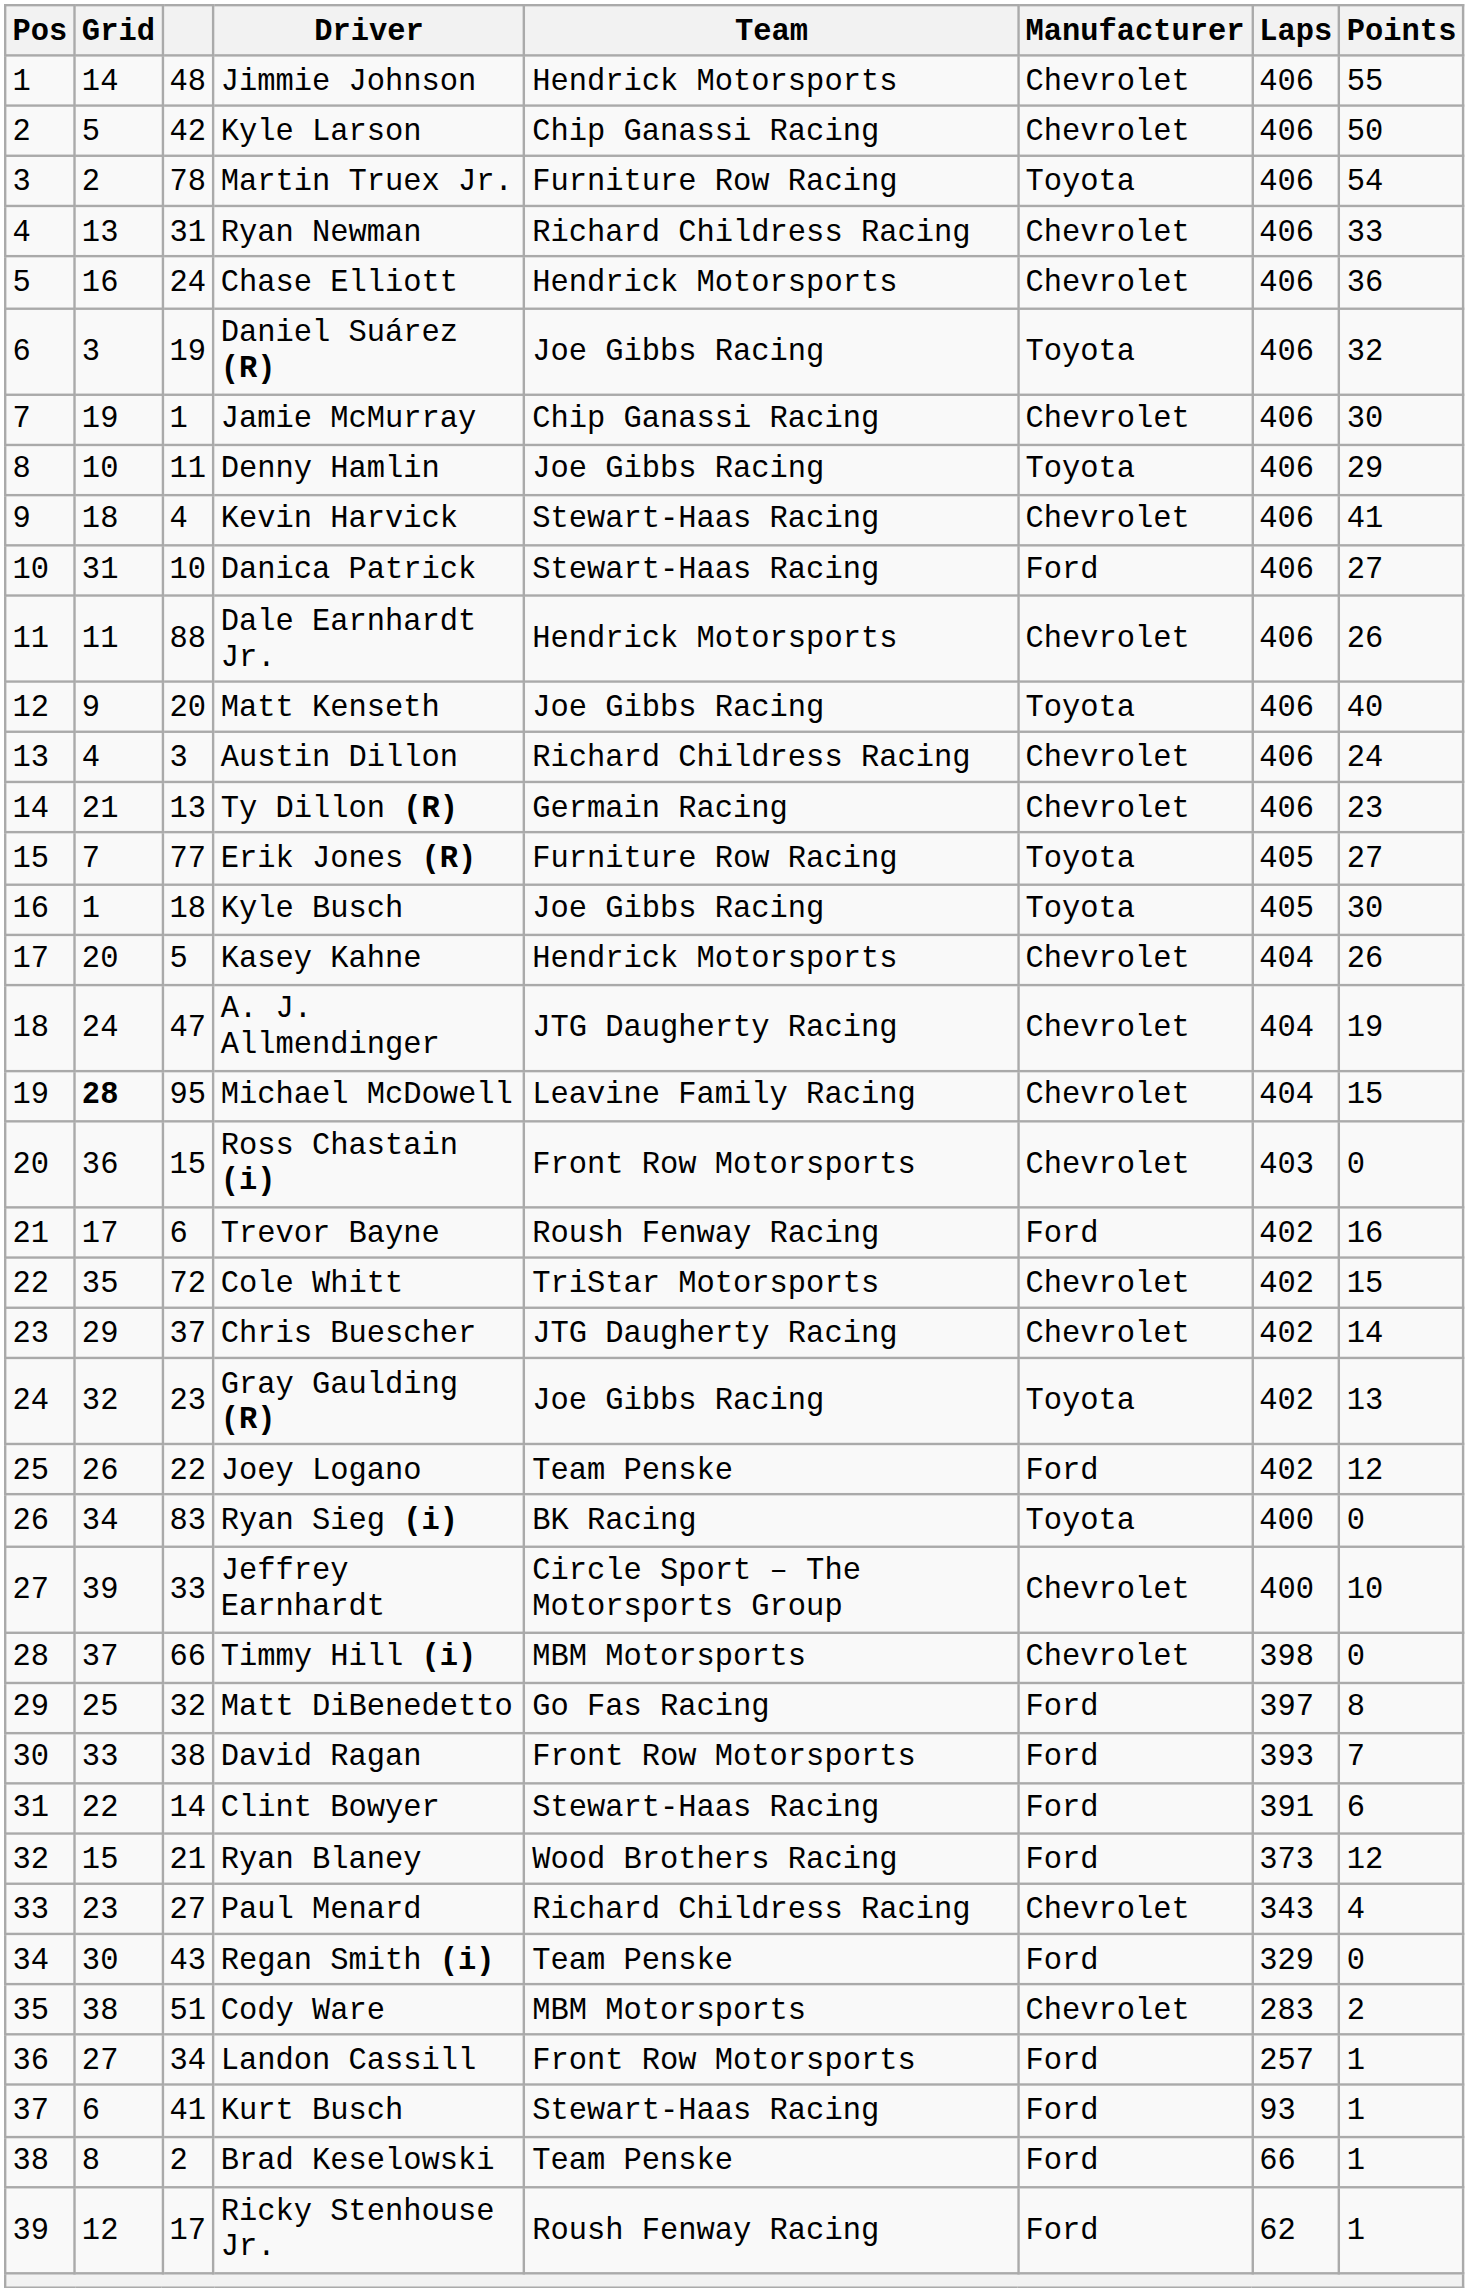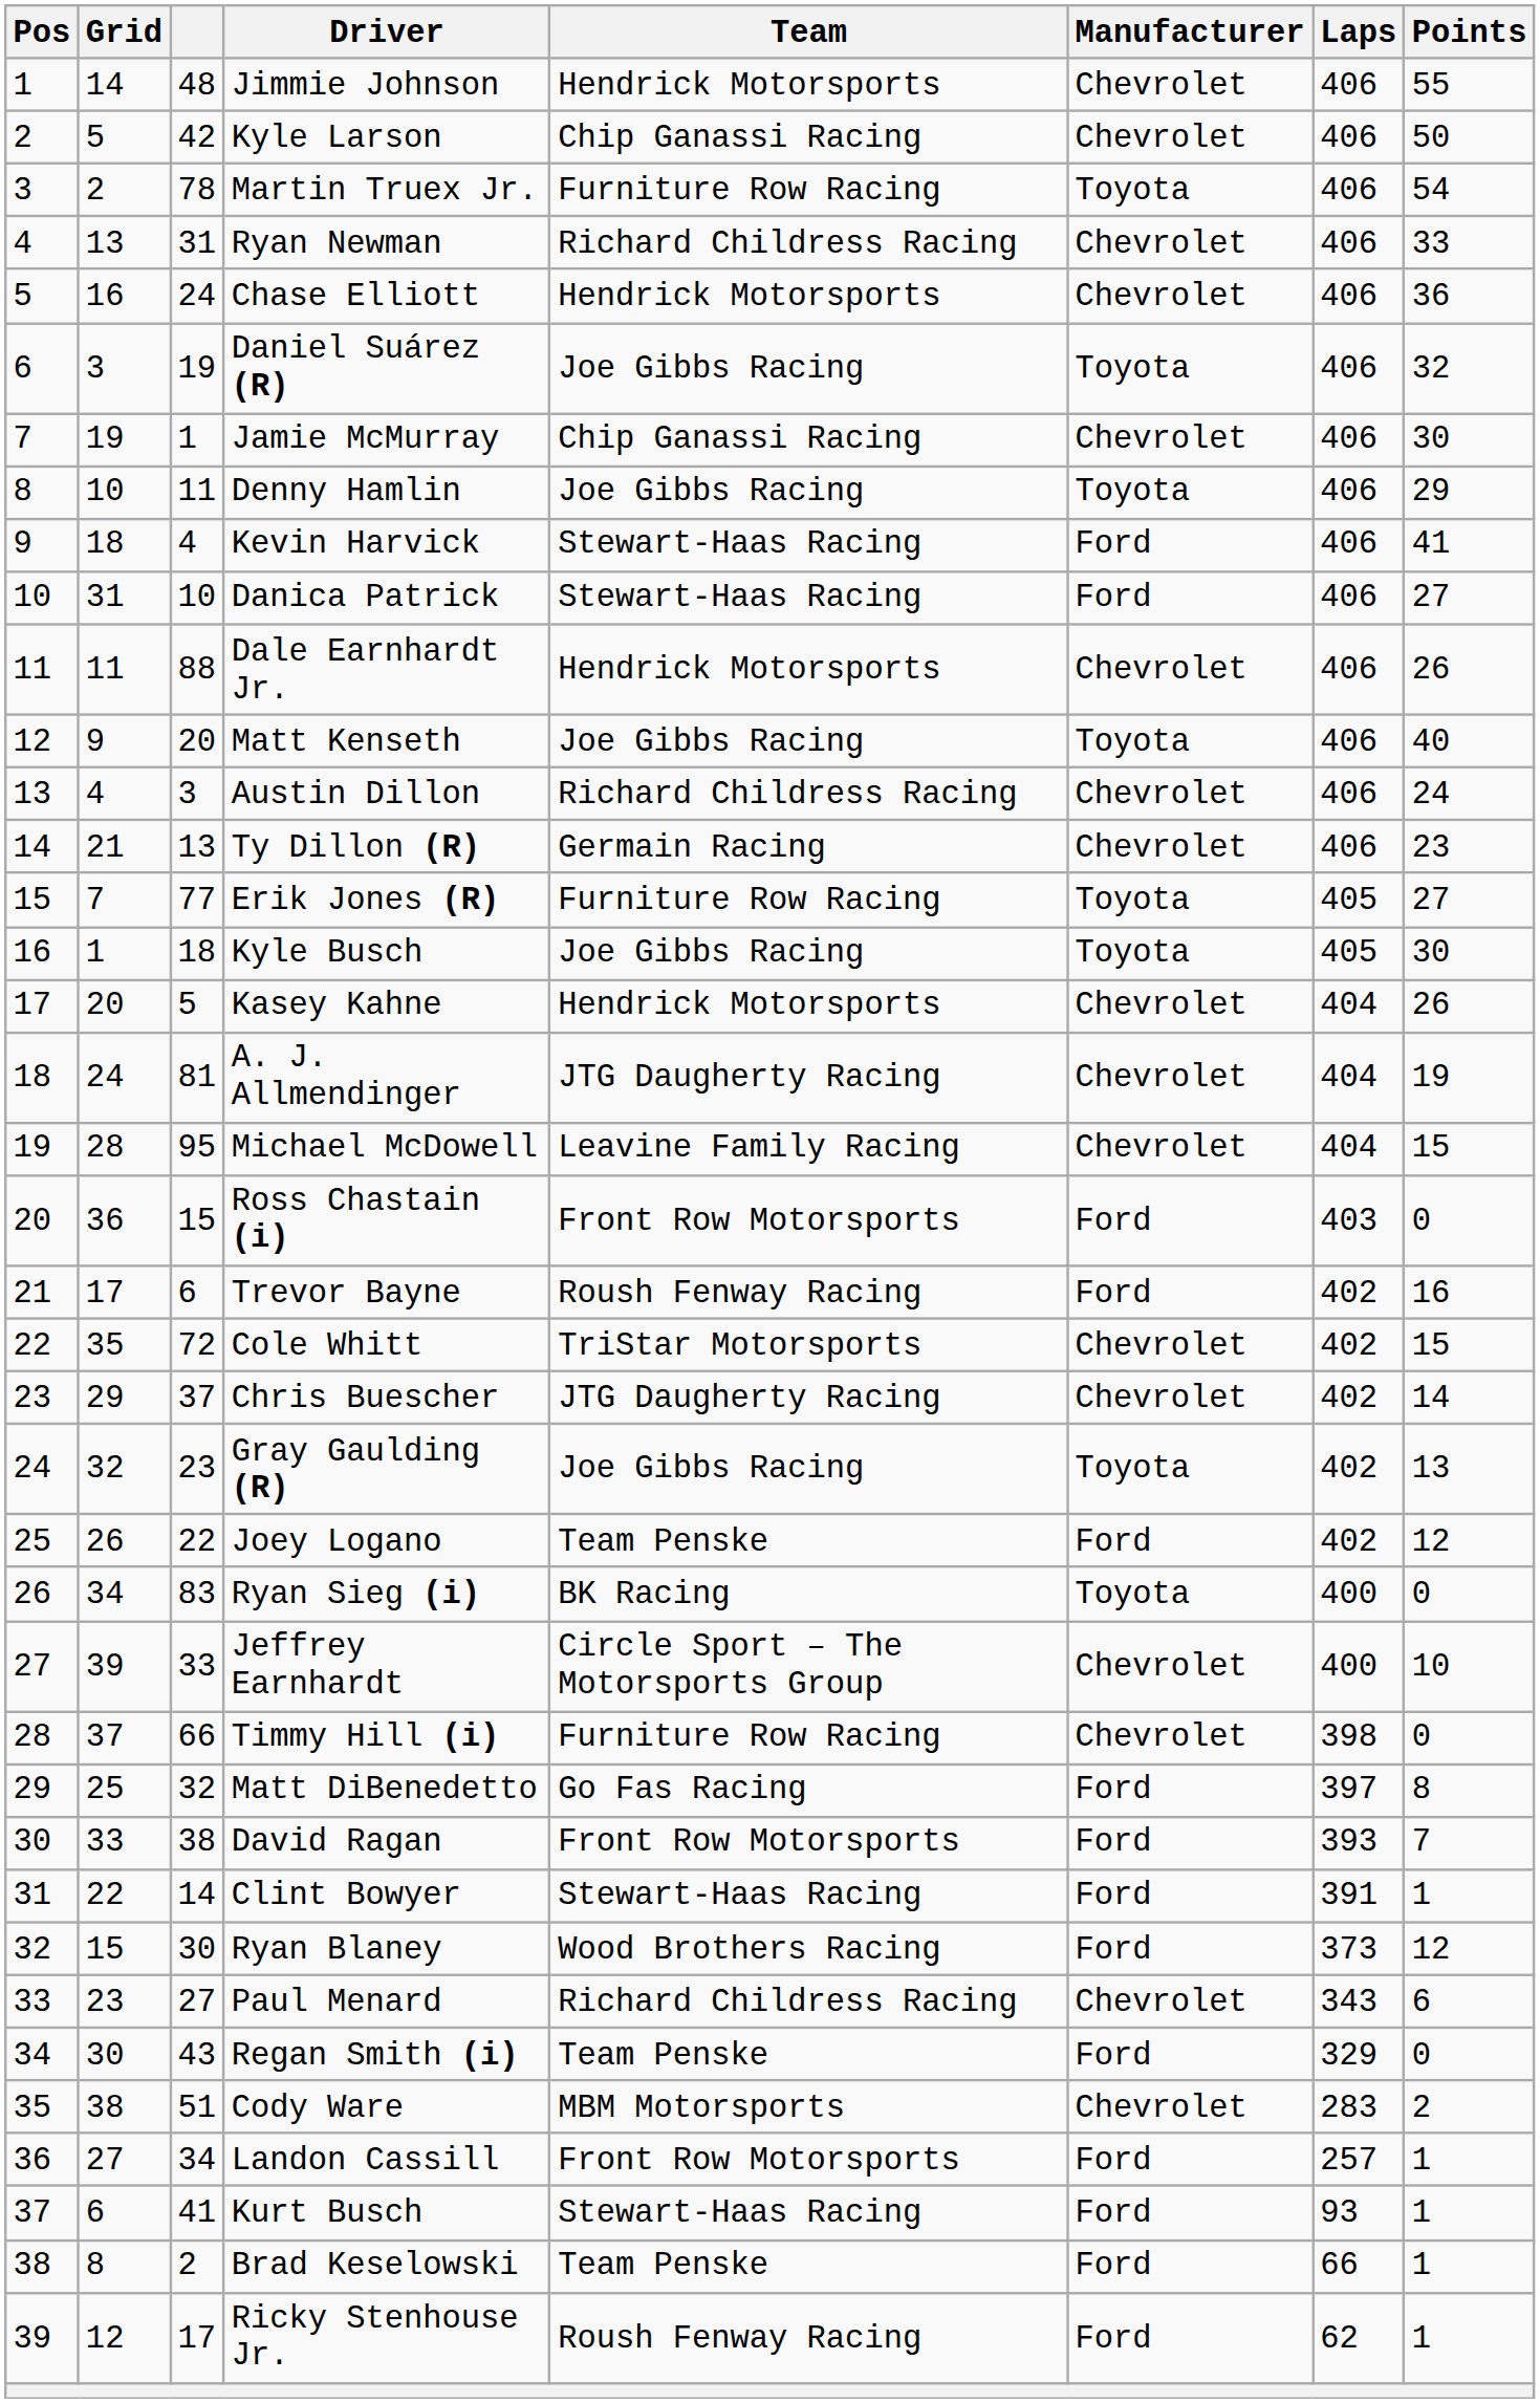 <table class="wikitable" style="font-size:98%">
 <tr>
 <th>Pos</th>
 <th>Grid</th>
 <th></th>
 <th>Driver</th>
 <th>Team</th>
 <th>Manufacturer</th>
 <th>Laps</th>
 <th>Points</th>
 </tr>
 <tr>
 <td>1</td>
 <td>14</td>
 <td>48</td>
 <td>Jimmie Johnson</td>
 <td>Hendrick Motorsports</td>
 <td>Chevrolet</td>
 <td>406</td>
 <td>55</td>
 </tr>
 <tr>
 <td>2</td>
 <td>5</td>
 <td>42</td>
 <td>Kyle Larson</td>
 <td>Chip Ganassi Racing</td>
 <td>Chevrolet</td>
 <td>406</td>
 <td>50</td>
 </tr>
 <tr>
 <td>3</td>
 <td>2</td>
 <td>78</td>
 <td>Martin Truex Jr.</td>
 <td>Furniture Row Racing</td>
 <td>Toyota</td>
 <td>406</td>
 <td>54</td>
 </tr>
 <tr>
 <td>4</td>
 <td>13</td>
 <td>31</td>
 <td>Ryan Newman</td>
 <td>Richard Childress Racing</td>
 <td>Chevrolet</td>
 <td>406</td>
 <td>33</td>
 </tr>
 <tr>
 <td>5</td>
 <td>16</td>
 <td>24</td>
 <td>Chase Elliott</td>
 <td>Hendrick Motorsports</td>
 <td>Chevrolet</td>
 <td>406</td>
 <td>36</td>
 </tr>
 <tr>
 <td>6</td>
 <td>3</td>
 <td>19</td>
 <td>Daniel Suárez <strong>(R)</strong></td>
 <td>Joe Gibbs Racing</td>
 <td>Toyota</td>
 <td>406</td>
 <td>32</td>
 </tr>
 <tr>
 <td>7</td>
 <td>19</td>
 <td>1</td>
 <td>Jamie McMurray</td>
 <td>Chip Ganassi Racing</td>
 <td>Chevrolet</td>
 <td>406</td>
 <td>30</td>
 </tr>
 <tr>
 <td>8</td>
 <td>10</td>
 <td>11</td>
 <td>Denny Hamlin</td>
 <td>Joe Gibbs Racing</td>
 <td>Toyota</td>
 <td>406</td>
 <td>29</td>
 </tr>
 <tr>
 <td>9</td>
 <td>18</td>
 <td>4</td>
 <td>Kevin Harvick</td>
 <td>Stewart-Haas Racing</td>
-<td>Chevrolet</td>
+<td>Ford</td>
 <td>406</td>
 <td>41</td>
 </tr>
 <tr>
 <td>10</td>
 <td>31</td>
 <td>10</td>
 <td>Danica Patrick</td>
 <td>Stewart-Haas Racing</td>
 <td>Ford</td>
 <td>406</td>
 <td>27</td>
 </tr>
 <tr>
 <td>11</td>
 <td>11</td>
 <td>88</td>
 <td>Dale Earnhardt Jr.</td>
 <td>Hendrick Motorsports</td>
 <td>Chevrolet</td>
 <td>406</td>
 <td>26</td>
 </tr>
 <tr>
 <td>12</td>
 <td>9</td>
 <td>20</td>
 <td>Matt Kenseth</td>
 <td>Joe Gibbs Racing</td>
 <td>Toyota</td>
 <td>406</td>
 <td>40</td>
 </tr>
 <tr>
 <td>13</td>
 <td>4</td>
 <td>3</td>
 <td>Austin Dillon</td>
 <td>Richard Childress Racing</td>
 <td>Chevrolet</td>
 <td>406</td>
 <td>24</td>
 </tr>
 <tr>
 <td>14</td>
 <td>21</td>
 <td>13</td>
 <td>Ty Dillon <strong>(R)</strong></td>
 <td>Germain Racing</td>
 <td>Chevrolet</td>
 <td>406</td>
 <td>23</td>
 </tr>
 <tr>
 <td>15</td>
 <td>7</td>
 <td>77</td>
 <td>Erik Jones <strong>(R)</strong></td>
 <td>Furniture Row Racing</td>
 <td>Toyota</td>
 <td>405</td>
 <td>27</td>
 </tr>
 <tr>
 <td>16</td>
 <td>1</td>
 <td>18</td>
 <td>Kyle Busch</td>
 <td>Joe Gibbs Racing</td>
 <td>Toyota</td>
 <td>405</td>
 <td>30</td>
 </tr>
 <tr>
 <td>17</td>
 <td>20</td>
 <td>5</td>
 <td>Kasey Kahne</td>
 <td>Hendrick Motorsports</td>
 <td>Chevrolet</td>
 <td>404</td>
 <td>26</td>
 </tr>
 <tr>
 <td>18</td>
 <td>24</td>
-<td>47</td>
+<td>81</td>
 <td>A. J. Allmendinger</td>
 <td>JTG Daugherty Racing</td>
 <td>Chevrolet</td>
 <td>404</td>
 <td>19</td>
 </tr>
 <tr>
 <td>19</td>
-<td><strong>28</strong></td>
+<td>28</td>
 <td>95</td>
 <td>Michael McDowell</td>
 <td>Leavine Family Racing</td>
 <td>Chevrolet</td>
 <td>404</td>
 <td>15</td>
 </tr>
 <tr>
 <td>20</td>
 <td>36</td>
 <td>15</td>
 <td>Ross Chastain <strong>(i)</strong></td>
 <td>Front Row Motorsports</td>
-<td>Chevrolet</td>
+<td>Ford</td>
 <td>403</td>
 <td>0</td>
 </tr>
 <tr>
 <td>21</td>
 <td>17</td>
 <td>6</td>
 <td>Trevor Bayne</td>
 <td>Roush Fenway Racing</td>
 <td>Ford</td>
 <td>402</td>
 <td>16</td>
 </tr>
 <tr>
 <td>22</td>
 <td>35</td>
 <td>72</td>
 <td>Cole Whitt</td>
 <td>TriStar Motorsports</td>
 <td>Chevrolet</td>
 <td>402</td>
 <td>15</td>
 </tr>
 <tr>
 <td>23</td>
 <td>29</td>
 <td>37</td>
 <td>Chris Buescher</td>
 <td>JTG Daugherty Racing</td>
 <td>Chevrolet</td>
 <td>402</td>
 <td>14</td>
 </tr>
 <tr>
 <td>24</td>
 <td>32</td>
 <td>23</td>
 <td>Gray Gaulding <strong>(R)</strong></td>
 <td>Joe Gibbs Racing</td>
 <td>Toyota</td>
 <td>402</td>
 <td>13</td>
 </tr>
 <tr>
 <td>25</td>
 <td>26</td>
 <td>22</td>
 <td>Joey Logano</td>
 <td>Team Penske</td>
 <td>Ford</td>
 <td>402</td>
 <td>12</td>
 </tr>
 <tr>
 <td>26</td>
 <td>34</td>
 <td>83</td>
 <td>Ryan Sieg <strong>(i)</strong></td>
 <td>BK Racing</td>
 <td>Toyota</td>
 <td>400</td>
 <td>0</td>
 </tr>
 <tr>
 <td>27</td>
 <td>39</td>
 <td>33</td>
 <td>Jeffrey Earnhardt</td>
 <td>Circle Sport – The Motorsports Group</td>
 <td>Chevrolet</td>
 <td>400</td>
 <td>10</td>
 </tr>
 <tr>
 <td>28</td>
 <td>37</td>
 <td>66</td>
 <td>Timmy Hill <strong>(i)</strong></td>
-<td>MBM Motorsports</td>
+<td>Furniture Row Racing</td>
 <td>Chevrolet</td>
 <td>398</td>
 <td>0</td>
 </tr>
 <tr>
 <td>29</td>
 <td>25</td>
 <td>32</td>
 <td>Matt DiBenedetto</td>
 <td>Go Fas Racing</td>
 <td>Ford</td>
 <td>397</td>
 <td>8</td>
 </tr>
 <tr>
 <td>30</td>
 <td>33</td>
 <td>38</td>
 <td>David Ragan</td>
 <td>Front Row Motorsports</td>
 <td>Ford</td>
 <td>393</td>
 <td>7</td>
 </tr>
 <tr>
 <td>31</td>
 <td>22</td>
 <td>14</td>
 <td>Clint Bowyer</td>
 <td>Stewart-Haas Racing</td>
 <td>Ford</td>
 <td>391</td>
-<td>6</td>
+<td>1</td>
 </tr>
 <tr>
 <td>32</td>
 <td>15</td>
-<td>21</td>
+<td>30</td>
 <td>Ryan Blaney</td>
 <td>Wood Brothers Racing</td>
 <td>Ford</td>
 <td>373</td>
 <td>12</td>
 </tr>
 <tr>
 <td>33</td>
 <td>23</td>
 <td>27</td>
 <td>Paul Menard</td>
 <td>Richard Childress Racing</td>
 <td>Chevrolet</td>
 <td>343</td>
-<td>4</td>
+<td>6</td>
 </tr>
 <tr>
 <td>34</td>
 <td>30</td>
 <td>43</td>
 <td>Regan Smith <strong>(i)</strong></td>
 <td>Team Penske</td>
 <td>Ford</td>
 <td>329</td>
 <td>0</td>
 </tr>
 <tr>
 <td>35</td>
 <td>38</td>
 <td>51</td>
 <td>Cody Ware</td>
 <td>MBM Motorsports</td>
 <td>Chevrolet</td>
 <td>283</td>
 <td>2</td>
 </tr>
 <tr>
 <td>36</td>
 <td>27</td>
 <td>34</td>
 <td>Landon Cassill</td>
 <td>Front Row Motorsports</td>
 <td>Ford</td>
 <td>257</td>
 <td>1</td>
 </tr>
 <tr>
 <td>37</td>
 <td>6</td>
 <td>41</td>
 <td>Kurt Busch</td>
 <td>Stewart-Haas Racing</td>
 <td>Ford</td>
 <td>93</td>
 <td>1</td>
 </tr>
 <tr>
 <td>38</td>
 <td>8</td>
 <td>2</td>
 <td>Brad Keselowski</td>
 <td>Team Penske</td>
 <td>Ford</td>
 <td>66</td>
 <td>1</td>
 </tr>
 <tr>
 <td>39</td>
 <td>12</td>
 <td>17</td>
 <td>Ricky Stenhouse Jr.</td>
 <td>Roush Fenway Racing</td>
 <td>Ford</td>
 <td>62</td>
 <td>1</td>
 </tr>
 <tr>
 <th colspan="8"></th>
 </tr>
 </table>
